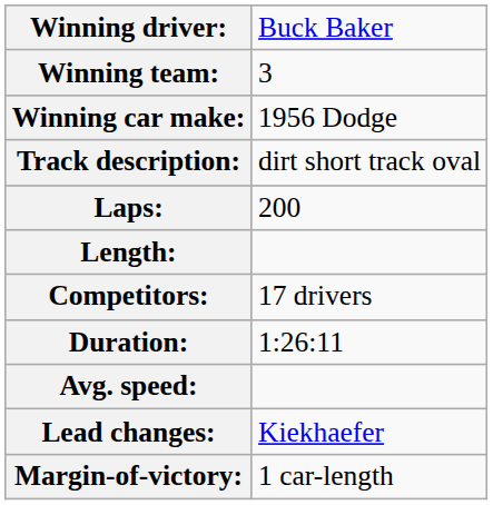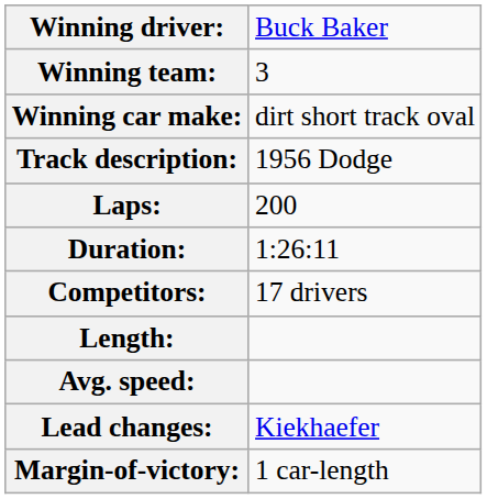 <table class="wikitable" style=text-align:left>
 <tr>
 <th>Winning driver:</th>
 <td><a href='#'>Buck Baker</a></td>
 </tr>
 <tr>
 <th>Winning team:</th>
 <td>3</td>
 </tr>
 <tr>
 <th>Winning car make:</th>
-<td>1956 Dodge</td>
+<td> dirt short track oval</td>
 </tr>
 <tr>
 <th>Track description:</th>
-<td> dirt short track oval</td>
+<td>1956 Dodge</td>
 </tr>
 <tr>
 <th>Laps:</th>
 <td>200</td>
 </tr>
 <tr>
-<th>Length:</th>
-<td></td>
+<th>Duration:</th>
+<td>1:26:11</td>
 </tr>
 <tr>
 <th>Competitors:</th>
 <td>17 drivers</td>
 </tr>
 <tr>
-<th>Duration:</th>
-<td>1:26:11</td>
+<th>Length:</th>
+<td></td>
 </tr>
 <tr>
 <th>Avg. speed:</th>
 <td></td>
 </tr>
 <tr>
 <th>Lead changes:</th>
 <td><a href='#'>Kiekhaefer</a></td>
 </tr>
 <tr>
 <th>Margin-of-victory:</th>
 <td>1 car-length</td>
 </tr>
 </table>
